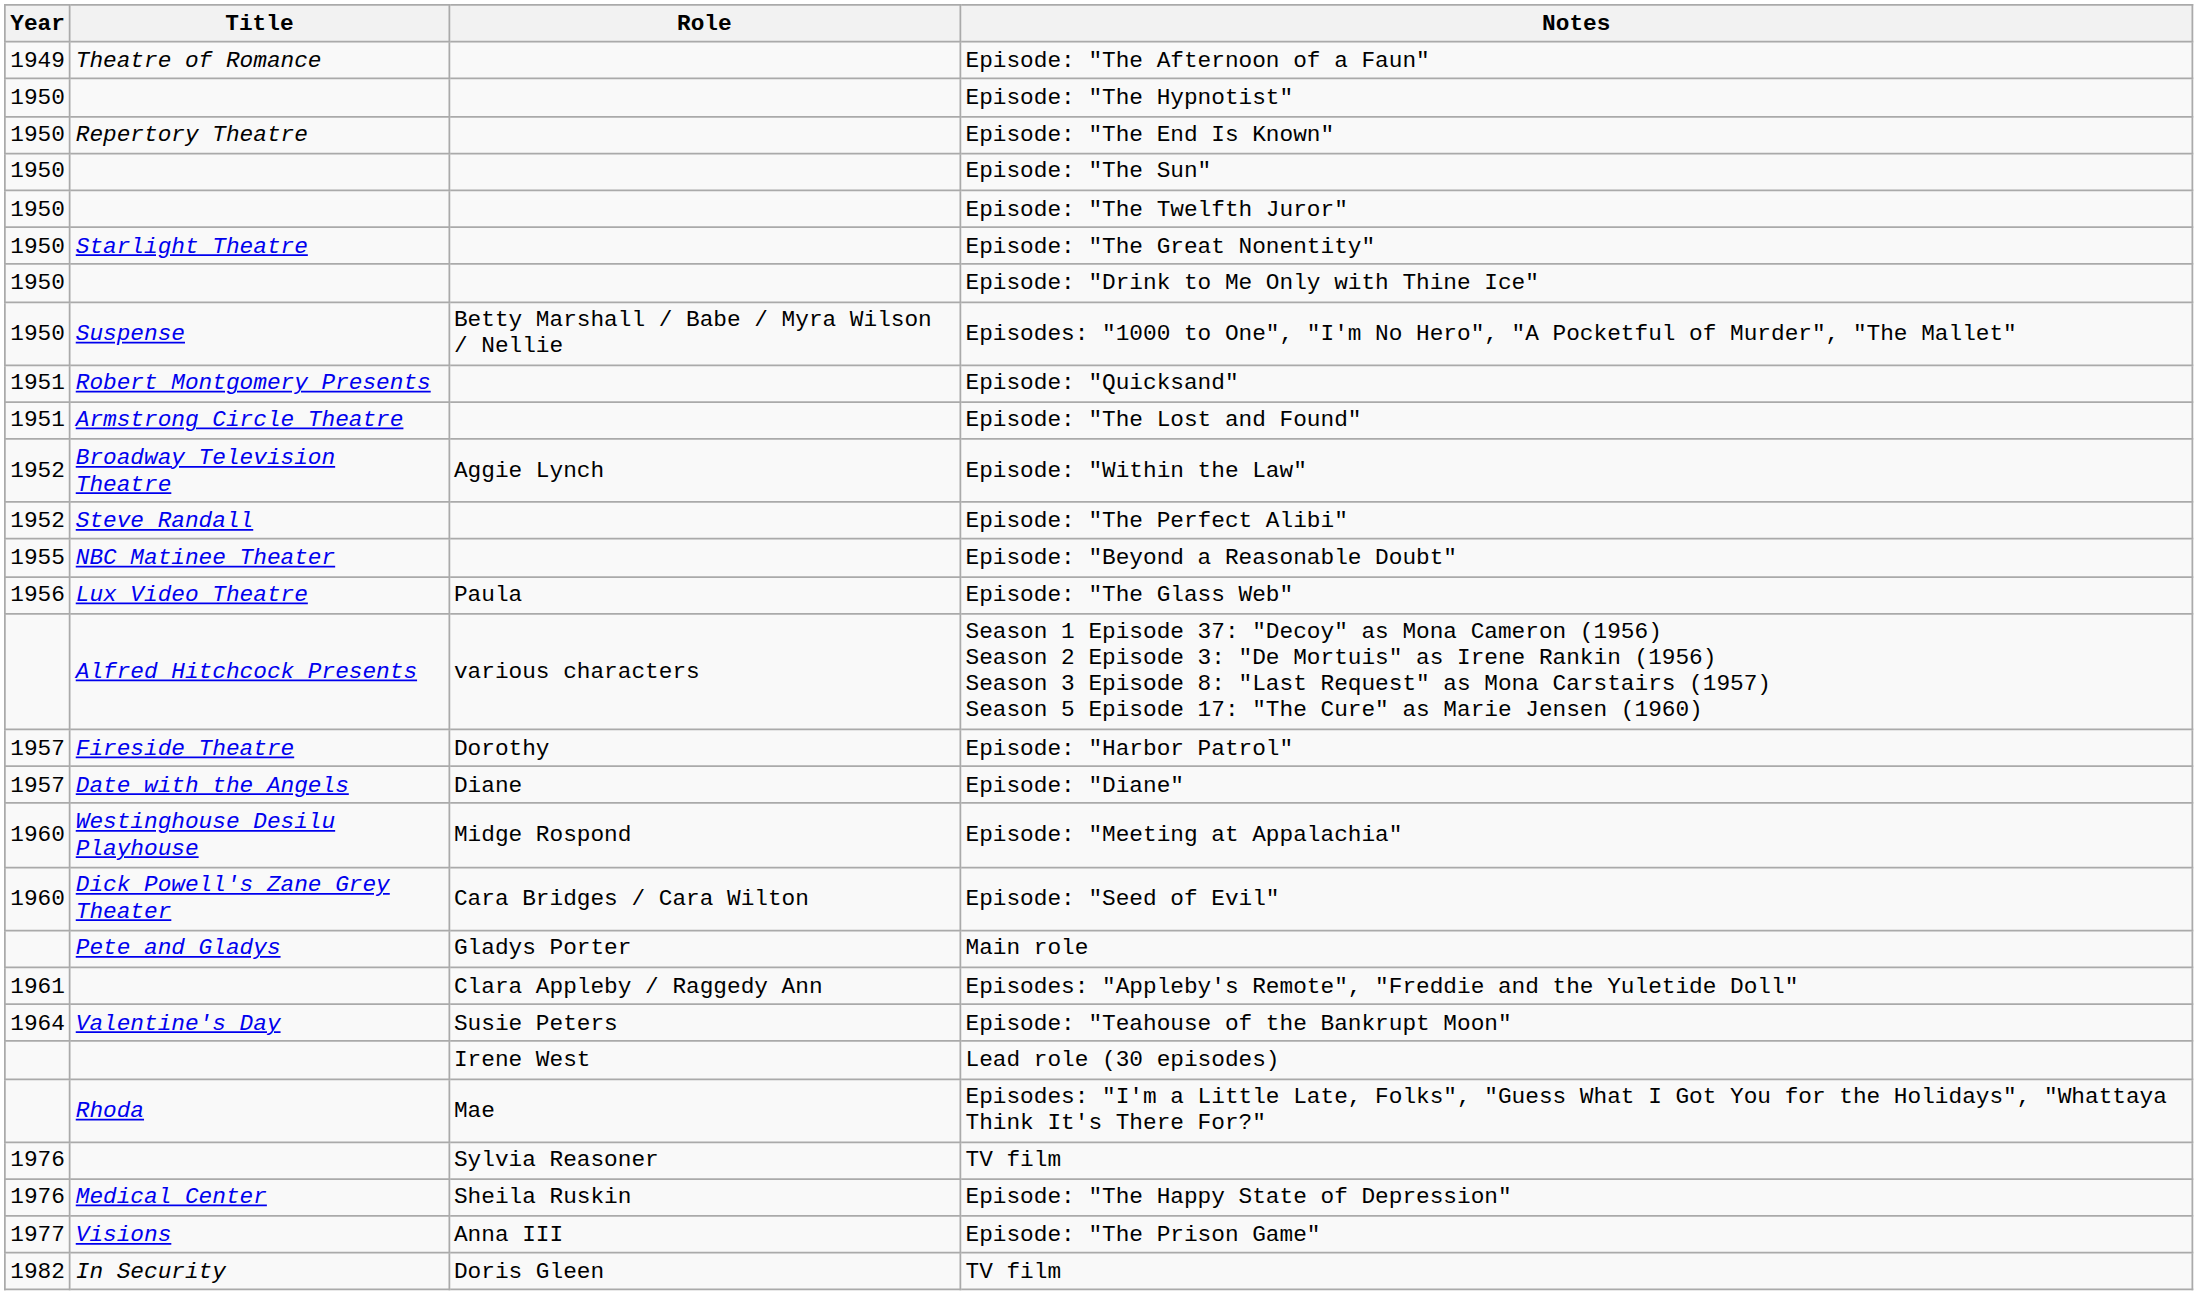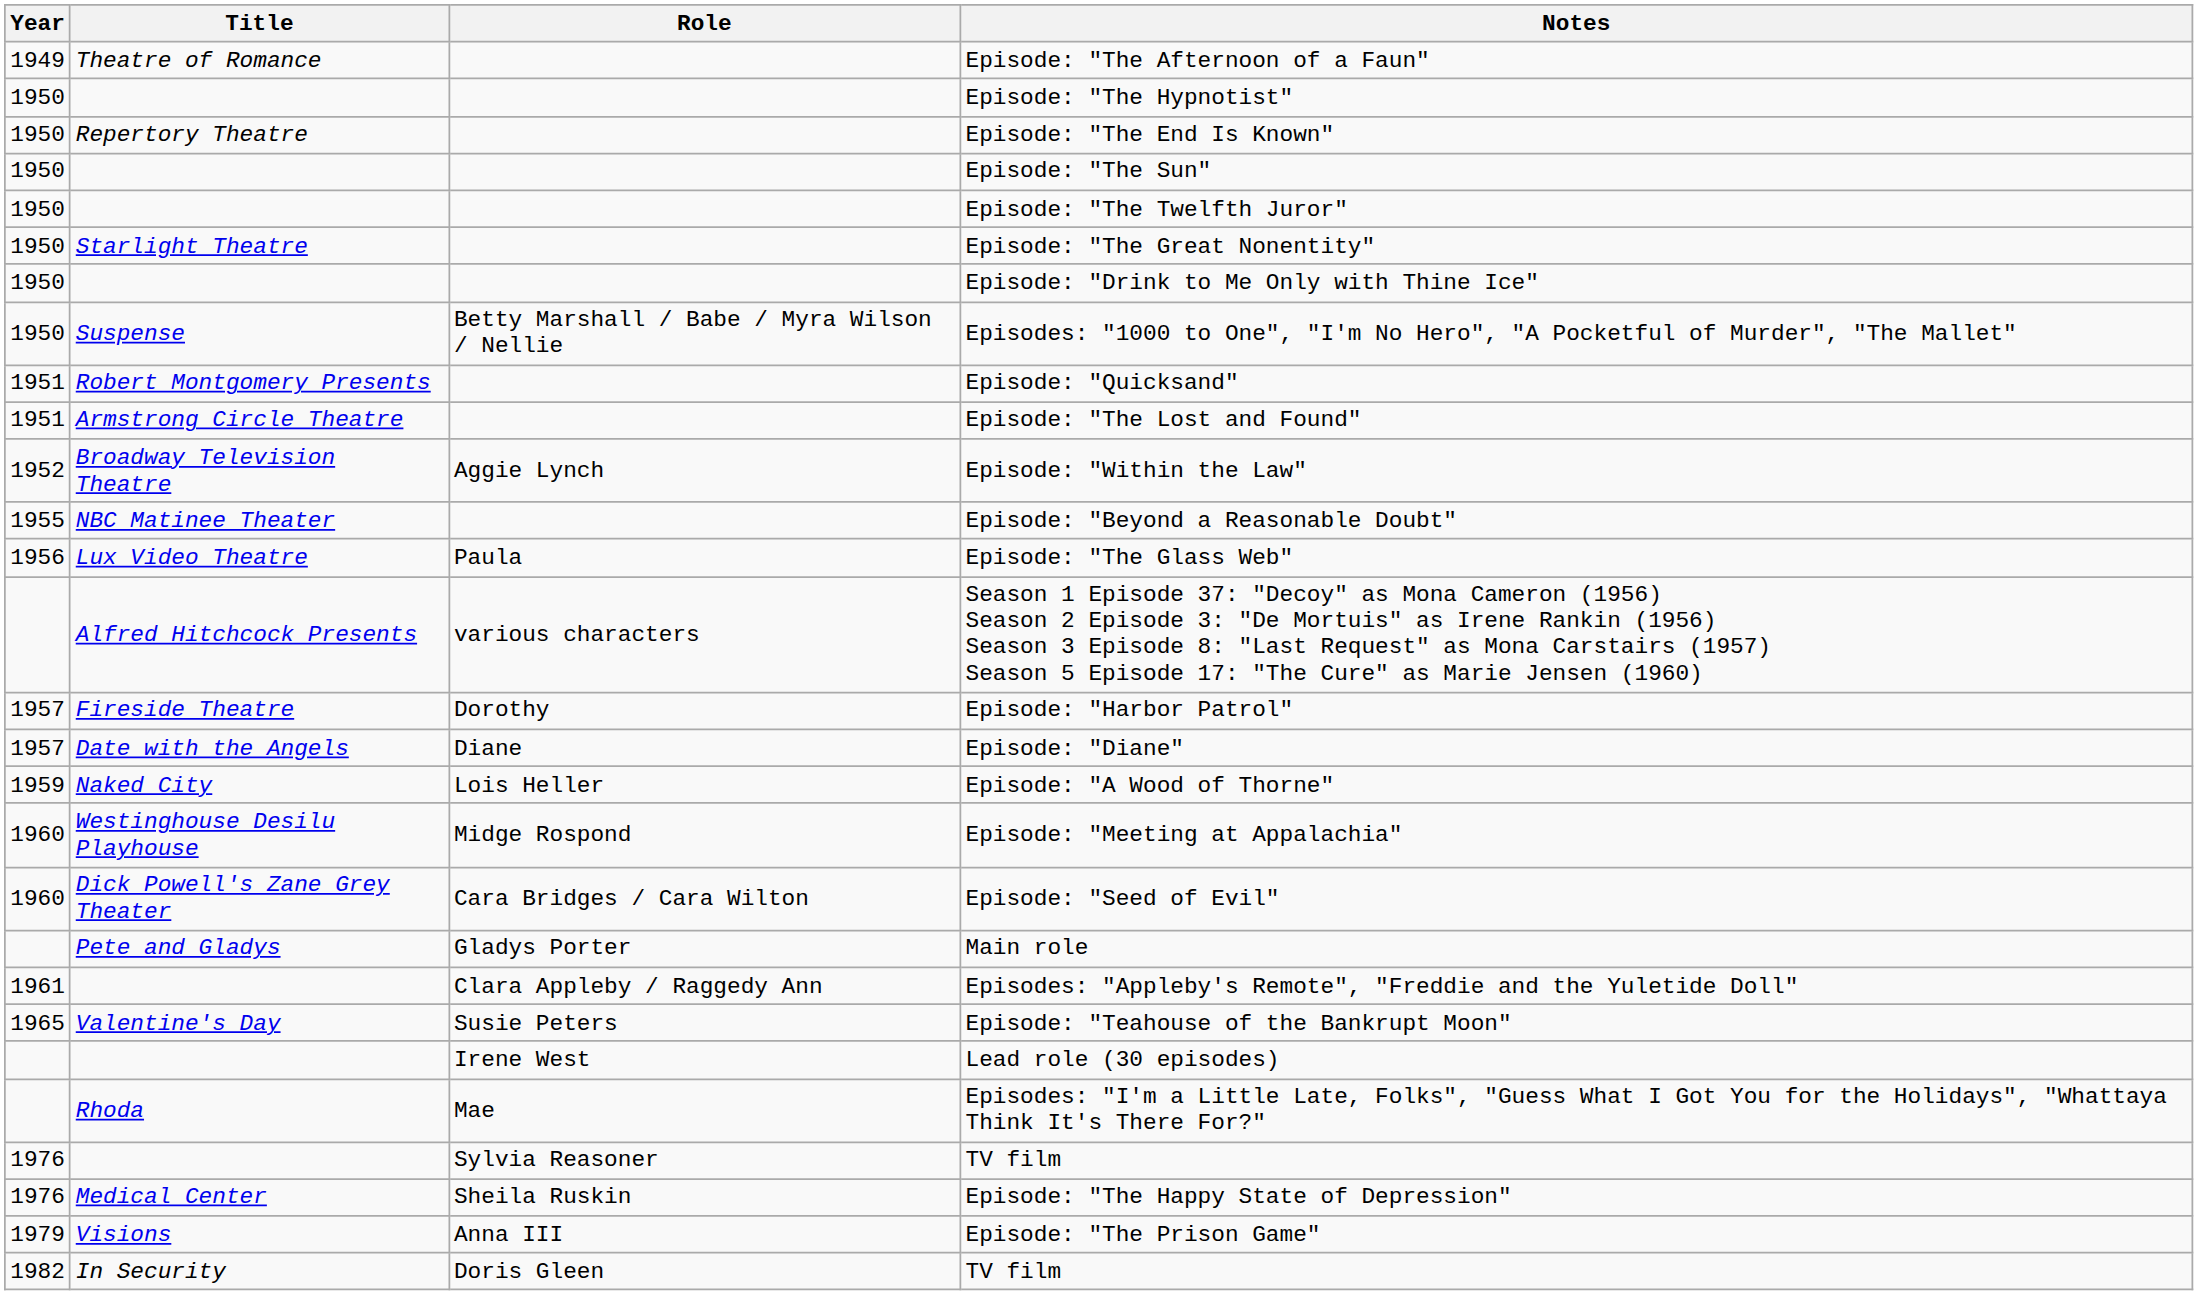 <table class="wikitable sortable">
 <tr>
 <th>Year</th>
 <th>Title</th>
 <th>Role</th>
 <th class="unsortable">Notes</th>
 </tr>
 <tr>
 <td>1949</td>
 <td><em>Theatre of Romance</em></td>
 <td></td>
 <td>Episode: "The Afternoon of a Faun"</td>
 </tr>
 <tr>
 <td>1950</td>
 <td><em></em></td>
 <td></td>
 <td>Episode: "The Hypnotist"</td>
 </tr>
 <tr>
 <td>1950</td>
 <td><em>Repertory Theatre</em></td>
 <td></td>
 <td>Episode: "The End Is Known"</td>
 </tr>
 <tr>
 <td>1950</td>
 <td><em></em></td>
 <td></td>
 <td>Episode: "The Sun"</td>
 </tr>
 <tr>
 <td>1950</td>
 <td><em></em></td>
 <td></td>
 <td>Episode: "The Twelfth Juror"</td>
 </tr>
 <tr>
 <td>1950</td>
 <td><em><a href='#'>Starlight Theatre</a></em></td>
 <td></td>
 <td>Episode: "The Great Nonentity"</td>
 </tr>
 <tr>
 <td>1950</td>
 <td><em></em></td>
 <td></td>
 <td>Episode: "Drink to Me Only with Thine Ice"</td>
 </tr>
 <tr>
 <td>1950</td>
 <td><em><a href='#'>Suspense</a></em></td>
 <td>Betty Marshall / Babe / Myra Wilson / Nellie</td>
 <td>Episodes: "1000 to One", "I'm No Hero", "A Pocketful of Murder", "The Mallet"</td>
 </tr>
 <tr>
 <td>1951</td>
 <td><em><a href='#'>Robert Montgomery Presents</a></em></td>
 <td></td>
 <td>Episode: "Quicksand"</td>
 </tr>
 <tr>
 <td>1951</td>
 <td><em><a href='#'>Armstrong Circle Theatre</a></em></td>
 <td></td>
 <td>Episode: "The Lost and Found"</td>
 </tr>
 <tr>
 <td>1952</td>
 <td><em><a href='#'>Broadway Television Theatre</a></em></td>
 <td>Aggie Lynch</td>
 <td>Episode: "Within the Law"</td>
 </tr>
 <tr>
-<td>1952</td>
-<td><em><a href='#'>Steve Randall</a></em></td>
-<td></td>
-<td>Episode: "The Perfect Alibi"</td>
-</tr>
-<tr>
 <td>1955</td>
 <td><em><a href='#'>NBC Matinee Theater</a></em></td>
 <td></td>
 <td>Episode: "Beyond a Reasonable Doubt"</td>
 </tr>
 <tr>
 <td>1956</td>
 <td><em><a href='#'>Lux Video Theatre</a></em></td>
 <td>Paula</td>
 <td>Episode: "The Glass Web"</td>
 </tr>
 <tr>
 <td></td>
 <td><em><a href='#'>Alfred Hitchcock Presents</a></em></td>
 <td>various characters</td>
 <td>Season 1 Episode 37: "Decoy" as Mona Cameron (1956)<br>Season 2 Episode 3: "De Mortuis" as Irene Rankin (1956)<br>Season 3 Episode 8: "Last Request" as Mona Carstairs (1957)<br>Season 5 Episode 17: "The Cure" as Marie Jensen (1960)</td>
 </tr>
 <tr>
 <td>1957</td>
 <td><em><a href='#'>Fireside Theatre</a></em></td>
 <td>Dorothy</td>
 <td>Episode: "Harbor Patrol"</td>
 </tr>
 <tr>
 <td>1957</td>
 <td><em><a href='#'>Date with the Angels</a></em></td>
 <td>Diane</td>
 <td>Episode: "Diane"</td>
 </tr>
 <tr>
+<td>1959</td>
+<td><em><a href='#'>Naked City</a></em></td>
+<td>Lois Heller</td>
+<td>Episode: "A Wood of Thorne"</td>
+</tr>
+<tr>
 <td>1960</td>
 <td><em><a href='#'>Westinghouse Desilu Playhouse</a></em></td>
 <td>Midge Rospond</td>
 <td>Episode: "Meeting at Appalachia"</td>
 </tr>
 <tr>
 <td>1960</td>
 <td><em><a href='#'>Dick Powell's Zane Grey Theater</a></em></td>
 <td>Cara Bridges / Cara Wilton</td>
 <td>Episode: "Seed of Evil"</td>
 </tr>
 <tr>
 <td></td>
 <td><em><a href='#'>Pete and Gladys</a></em></td>
 <td>Gladys Porter</td>
 <td>Main role</td>
 </tr>
 <tr>
 <td>1961</td>
 <td><em></em></td>
 <td>Clara Appleby / Raggedy Ann</td>
 <td>Episodes: "Appleby's Remote", "Freddie and the Yuletide Doll"</td>
 </tr>
 <tr>
-<td>1964</td>
+<td>1965</td>
 <td><em><a href='#'>Valentine's Day</a></em></td>
 <td>Susie Peters</td>
 <td>Episode: "Teahouse of the Bankrupt Moon"</td>
 </tr>
 <tr>
 <td></td>
 <td><em></em></td>
 <td>Irene West</td>
 <td>Lead role (30 episodes)</td>
 </tr>
 <tr>
 <td></td>
 <td><em><a href='#'>Rhoda</a></em></td>
 <td>Mae</td>
 <td>Episodes: "I'm a Little Late, Folks", "Guess What I Got You for the Holidays", "Whattaya Think It's There For?"</td>
 </tr>
 <tr>
 <td>1976</td>
 <td><em></em></td>
 <td>Sylvia Reasoner</td>
 <td>TV film</td>
 </tr>
 <tr>
 <td>1976</td>
 <td><em><a href='#'>Medical Center</a></em></td>
 <td>Sheila Ruskin</td>
 <td>Episode: "The Happy State of Depression"</td>
 </tr>
 <tr>
-<td>1977</td>
+<td>1979</td>
 <td><em><a href='#'>Visions</a></em></td>
 <td>Anna III</td>
 <td>Episode: "The Prison Game"</td>
 </tr>
 <tr>
 <td>1982</td>
 <td><em>In Security</em></td>
 <td>Doris Gleen</td>
 <td>TV film</td>
 </tr>
 </table>
